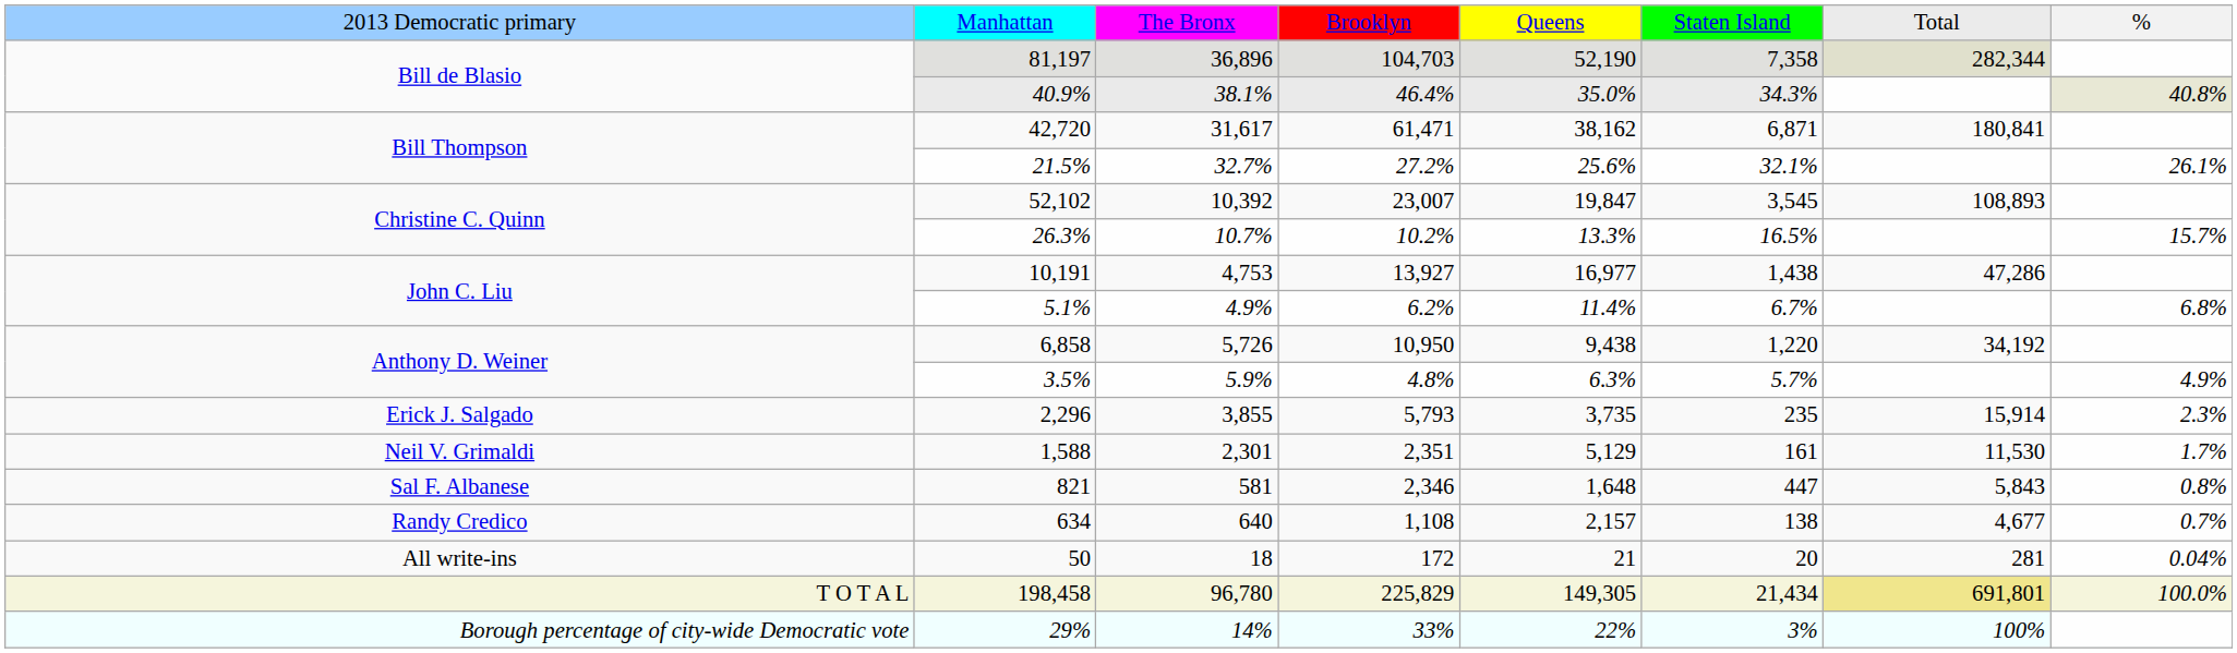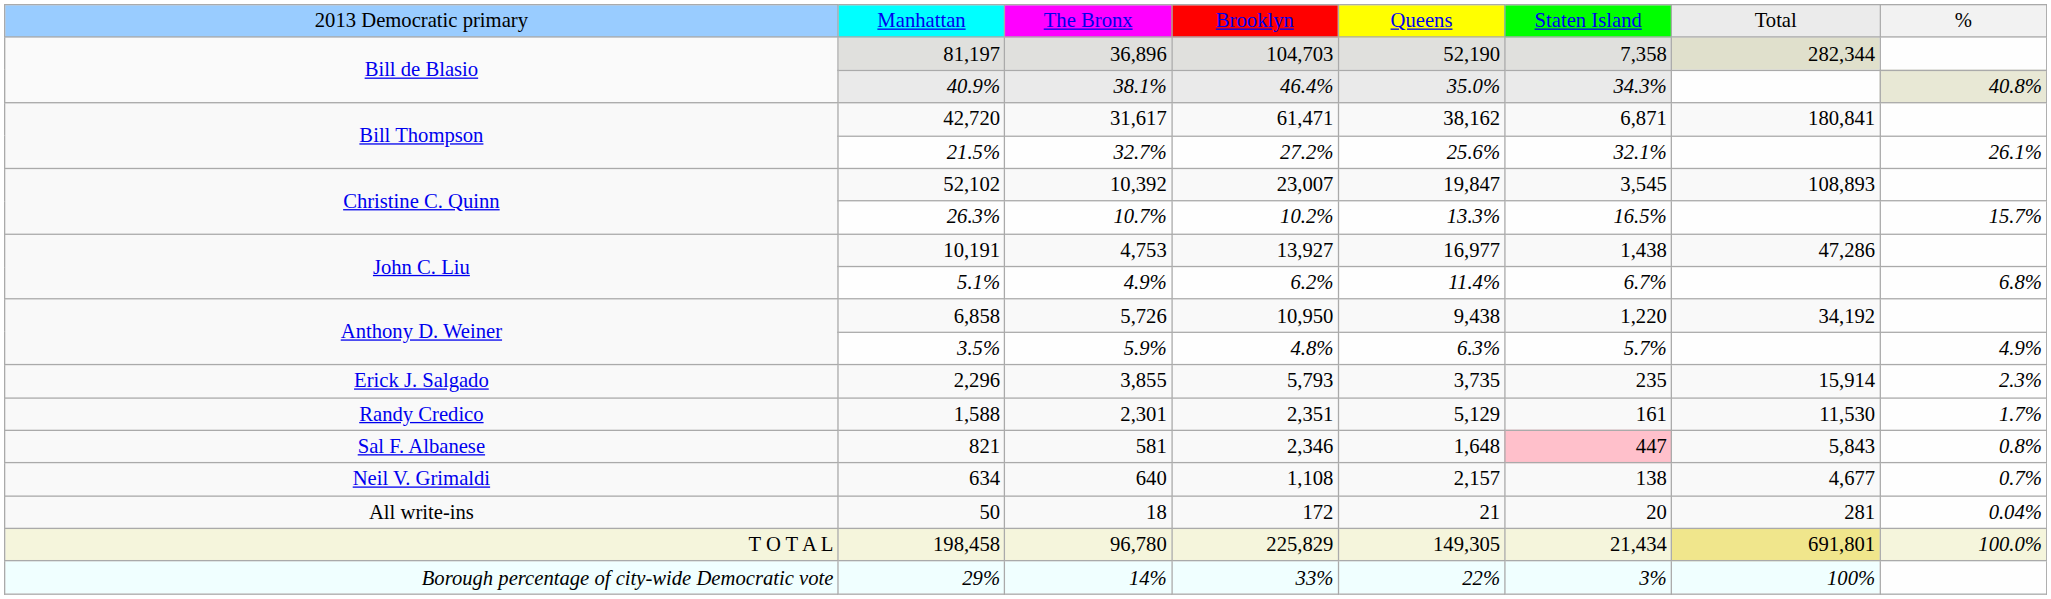 <table class="wikitable" style="width:100%; text-align:right;">
 <tr style="text-align:center;">
 <td style="width:40%; background:#9cf;">2013 Democratic primary</td>
 <td style="width:8%; background:aqua;"><a href='#'>Manhattan</a></td>
 <td style="width:8%; background:magenta;"><a href='#'>The Bronx</a></td>
 <td style="width:8%; background:red;"><a href='#'>Brooklyn</a></td>
 <td style="width:8%; background:yellow;"><a href='#'>Queens</a></td>
 <td style="width:8%; background:lime;"><a href='#'>Staten Island</a></td>
 <td style="width:10%; background:#ebebeb;">Total</td>
 <td style="width:8%; background:#f2f2f2;">%</td>
 </tr>
 <tr style="background:#e0e0dd;">
 <td style="background:#fafafa; text-align:center" rowspan="2"><a href='#'>Bill de Blasio</a></td>
 <td>81,197</td>
 <td>36,896</td>
 <td>104,703</td>
 <td>52,190</td>
 <td>7,358</td>
 <td style="background:#e0e0cc;">282,344</td>
 <td style="background:#fefefe;"> </td>
 </tr>
 <tr style="background:#eaeaea;">
 <td><em>40.9%</em></td>
 <td><em>38.1%</em></td>
 <td><em>46.4%</em></td>
 <td><em>35.0%</em></td>
 <td><em>34.3%</em></td>
 <td style="background:#fefefe;"> </td>
 <td style="background:#e8e8d5;"><em>40.8%</em></td>
 </tr>
 <tr>
 <td style="text-align:center" rowspan="2"><a href='#'>Bill Thompson</a></td>
 <td>42,720</td>
 <td>31,617</td>
 <td>61,471</td>
 <td>38,162</td>
 <td>6,871</td>
 <td>180,841</td>
 <td style="background:#fefefe;"> </td>
 </tr>
 <tr style="background:#fefefe;">
 <td><em>21.5%</em></td>
 <td><em>32.7%</em></td>
 <td><em>27.2%</em></td>
 <td><em>25.6%</em></td>
 <td><em>32.1%</em></td>
 <td></td>
 <td><em>26.1%</em></td>
 </tr>
 <tr>
 <td style="text-align:center" rowspan="2"><a href='#'>Christine C. Quinn</a></td>
 <td>52,102</td>
 <td>10,392</td>
 <td>23,007</td>
 <td>19,847</td>
 <td>3,545</td>
 <td>108,893</td>
 <td style="background:#fefefe;"> </td>
 </tr>
 <tr style="background:#fefefe;">
 <td><em>26.3%</em></td>
 <td><em>10.7%</em></td>
 <td><em>10.2%</em></td>
 <td><em>13.3%</em></td>
 <td><em>16.5%</em></td>
 <td></td>
 <td><em>15.7%</em></td>
 </tr>
 <tr>
 <td style="text-align:center" rowspan="2"><a href='#'>John C. Liu</a></td>
 <td>10,191</td>
 <td>4,753</td>
 <td>13,927</td>
 <td>16,977</td>
 <td>1,438</td>
 <td>47,286</td>
 <td style="background:#fefefe;"> </td>
 </tr>
 <tr style="background:#fefefe;">
 <td><em>5.1%</em></td>
 <td><em>4.9%</em></td>
 <td><em>6.2%</em></td>
 <td><em>11.4%</em></td>
 <td><em>6.7%</em></td>
 <td></td>
 <td><em>6.8%</em></td>
 </tr>
 <tr>
 <td style="text-align:center" rowspan="2"><a href='#'>Anthony D. Weiner</a></td>
 <td>6,858</td>
 <td>5,726</td>
 <td>10,950</td>
 <td>9,438</td>
 <td>1,220</td>
 <td>34,192</td>
 <td style="background:#fefefe;"> </td>
 </tr>
 <tr style="background:#fefefe;">
 <td><em>3.5%</em></td>
 <td><em>5.9%</em></td>
 <td><em>4.8%</em></td>
 <td><em>6.3%</em></td>
 <td><em>5.7%</em></td>
 <td></td>
 <td><em>4.9%</em></td>
 </tr>
 <tr>
 <td style="text-align:center"><a href='#'>Erick J. Salgado</a></td>
 <td>2,296</td>
 <td>3,855</td>
 <td>5,793</td>
 <td>3,735</td>
 <td>235</td>
 <td>15,914</td>
 <td style="background:#fefefe;"><em>2.3%</em></td>
 </tr>
 <tr>
-<td style="text-align:center"><a href='#'>Neil V. Grimaldi</a></td>
+<td style="text-align:center"><a href='#'>Randy Credico</a></td>
 <td>1,588</td>
 <td>2,301</td>
 <td>2,351</td>
 <td>5,129</td>
 <td>161</td>
 <td>11,530</td>
 <td style="background:#fefefe;"><em>1.7%</em></td>
 </tr>
 <tr>
 <td style="text-align:center"><a href='#'>Sal F. Albanese</a></td>
 <td>821</td>
 <td>581</td>
 <td>2,346</td>
 <td>1,648</td>
-<td>447</td>
+<td style="background: pink;">447</td>
 <td>5,843</td>
 <td style="background:#fefefe;"><em>0.8%</em></td>
 </tr>
 <tr>
-<td style="text-align:center"><a href='#'>Randy Credico</a></td>
+<td style="text-align:center"><a href='#'>Neil V. Grimaldi</a></td>
 <td>634</td>
 <td>640</td>
 <td>1,108</td>
 <td>2,157</td>
 <td>138</td>
 <td>4,677</td>
 <td style="background:#fefefe;"><em>0.7%</em></td>
 </tr>
 <tr>
 <td style="text-align:center">All write-ins</td>
 <td>50</td>
 <td>18</td>
 <td>172</td>
 <td>21</td>
 <td>20</td>
 <td>281</td>
 <td style="background:#fefefe;"><em>0.04%</em></td>
 </tr>
 <tr style="background:beige">
 <td>T O T A L</td>
 <td>198,458</td>
 <td>96,780</td>
 <td>225,829</td>
 <td>149,305</td>
 <td>21,434</td>
 <td style="background:Khaki">691,801</td>
 <td><em>100.0%</em></td>
 </tr>
 <tr style="background:azure">
 <td><em>Borough percentage of city-wide Democratic vote</em></td>
 <td><em>29%</em></td>
 <td><em>14%</em></td>
 <td><em>33%</em></td>
 <td><em>22%</em></td>
 <td><em>3%</em></td>
 <td><em>100%</em></td>
 <td style="background:#fefefe"> </td>
 </tr>
 </table>
